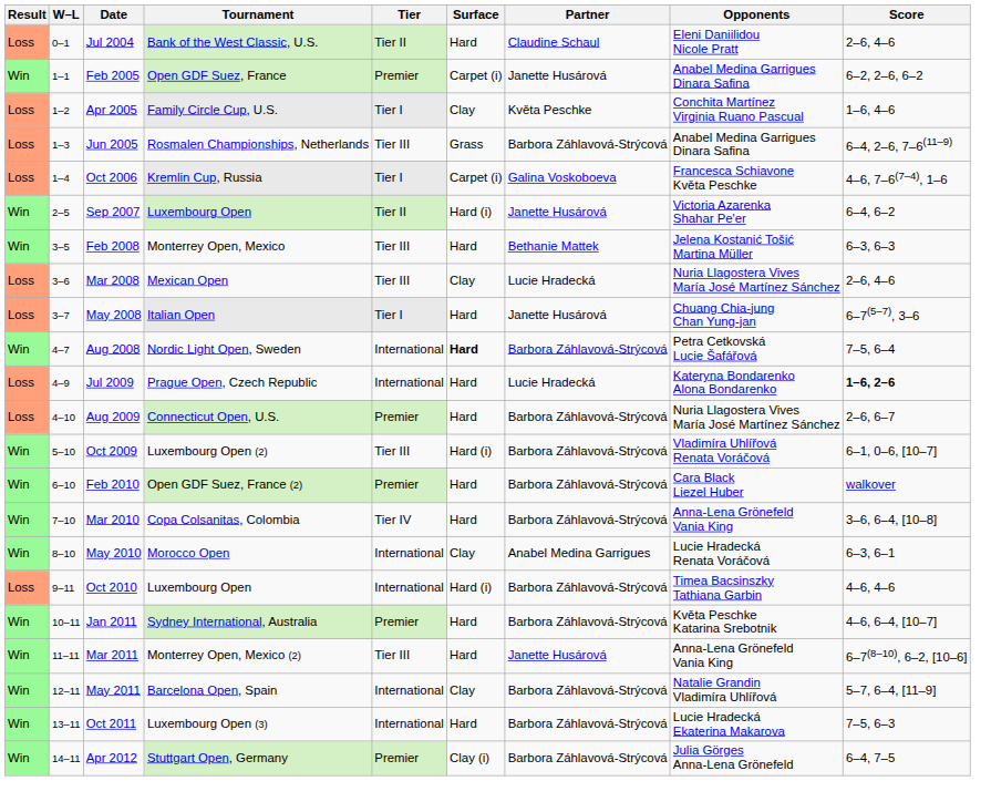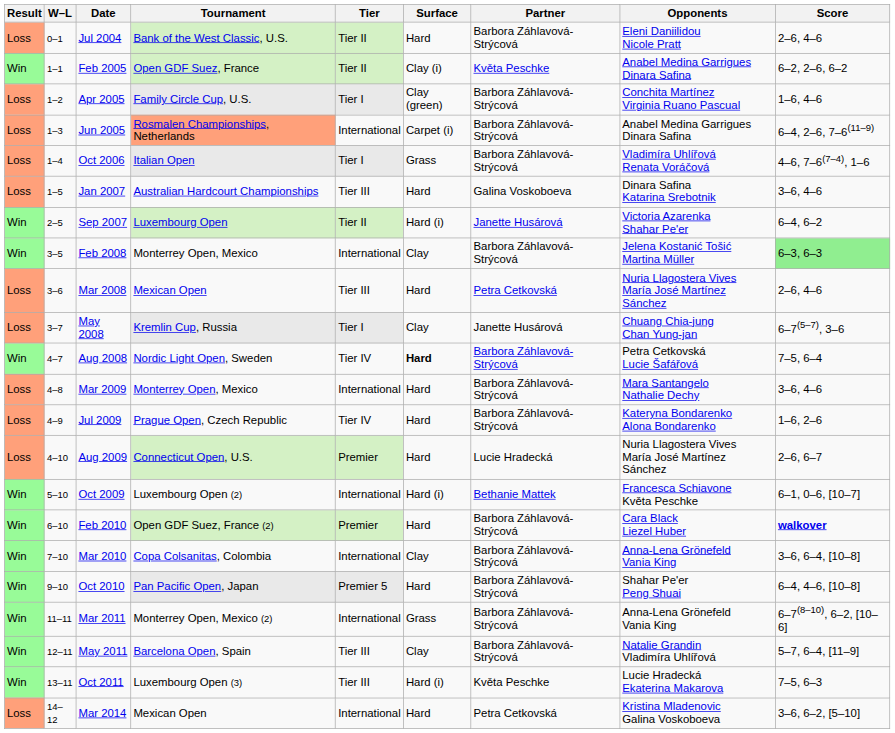 <table class="sortable wikitable nowrap">
 <tr>
 <th>Result</th>
 <th class="unsortable">W–L</th>
 <th>Date</th>
 <th>Tournament</th>
 <th>Tier</th>
 <th>Surface</th>
 <th>Partner</th>
 <th>Opponents</th>
 <th class="unsortable">Score</th>
 </tr>
 <tr>
 <td style="background:#ffa07a;">Loss</td>
 <td><small>0–1</small></td>
 <td><a href='#'>Jul 2004</a></td>
 <td bgcolor=#d4f1c5><a href='#'>Bank of the West Classic</a>, U.S.</td>
 <td bgcolor=#d4f1c5>Tier II</td>
 <td>Hard</td>
-<td> <a href='#'>Claudine Schaul</a></td>
+<td> Barbora Záhlavová-Strýcová</td>
 <td> <a href='#'>Eleni Daniilidou</a> <br>  <a href='#'>Nicole Pratt</a></td>
 <td>2–6, 4–6</td>
 </tr>
 <tr>
 <td style="background:#98fb98;">Win</td>
 <td><small>1–1</small></td>
 <td><a href='#'>Feb 2005</a></td>
 <td bgcolor=#d4f1c5><a href='#'>Open GDF Suez</a>, France</td>
-<td bgcolor=#d4f1c5>Premier</td>
-<td>Carpet (i)</td>
-<td> Janette Husárová</td>
+<td bgcolor=#d4f1c5>Tier II</td>
+<td>Clay (i)</td>
+<td> <a href='#'>Květa Peschke</a></td>
 <td> <a href='#'>Anabel Medina Garrigues</a> <br>  <a href='#'>Dinara Safina</a></td>
 <td>6–2, 2–6, 6–2</td>
 </tr>
 <tr>
 <td style="background:#ffa07a;">Loss</td>
 <td><small>1–2</small></td>
 <td><a href='#'>Apr 2005</a></td>
 <td bgcolor="#e9e9e9"><a href='#'>Family Circle Cup</a>, U.S.</td>
 <td bgcolor="#e9e9e9">Tier I</td>
-<td>Clay</td>
-<td> Květa Peschke</td>
+<td>Clay (green)</td>
+<td> Barbora Záhlavová-Strýcová</td>
 <td> <a href='#'>Conchita Martínez</a> <br>  <a href='#'>Virginia Ruano Pascual</a></td>
 <td>1–6, 4–6</td>
 </tr>
 <tr>
 <td style="background:#ffa07a;">Loss</td>
 <td><small>1–3</small></td>
 <td><a href='#'>Jun 2005</a></td>
-<td><a href='#'>Rosmalen Championships</a>, Netherlands</td>
-<td>Tier III</td>
-<td>Grass</td>
+<td style="background: lightsalmon;"><a href='#'>Rosmalen Championships</a>, Netherlands</td>
+<td>International</td>
+<td>Carpet (i)</td>
 <td> Barbora Záhlavová-Strýcová</td>
 <td> Anabel Medina Garrigues <br>  Dinara Safina</td>
 <td>6–4, 2–6, 7–6<sup>(11–9)</sup></td>
 </tr>
 <tr>
 <td style="background:#ffa07a;">Loss</td>
 <td><small>1–4</small></td>
 <td><a href='#'>Oct 2006</a></td>
-<td bgcolor=#e9e9e9><a href='#'>Kremlin Cup</a>, Russia</td>
+<td bgcolor=#e9e9e9><a href='#'>Italian Open</a></td>
 <td bgcolor=#e9e9e9>Tier I</td>
-<td>Carpet (i)</td>
-<td> <a href='#'>Galina Voskoboeva</a></td>
-<td> <a href='#'>Francesca Schiavone</a> <br>  Květa Peschke</td>
+<td>Grass</td>
+<td> Barbora Záhlavová-Strýcová</td>
+<td> <a href='#'>Vladimíra Uhlířová</a> <br>  <a href='#'>Renata Voráčová</a></td>
 <td>4–6, 7–6<sup>(7–4)</sup>, 1–6</td>
+</tr>
+<tr>
+<td style="background:#ffa07a;">Loss</td>
+<td><small>1–5</small></td>
+<td><a href='#'>Jan 2007</a></td>
+<td><a href='#'>Australian Hardcourt Championships</a></td>
+<td>Tier III</td>
+<td>Hard</td>
+<td> Galina Voskoboeva</td>
+<td> Dinara Safina <br>  <a href='#'>Katarina Srebotnik</a></td>
+<td>3–6, 4–6</td>
 </tr>
 <tr>
 <td style="background:#98fb98;">Win</td>
 <td><small>2–5</small></td>
 <td><a href='#'>Sep 2007</a></td>
 <td bgcolor=#d4f1c5><a href='#'>Luxembourg Open</a></td>
 <td bgcolor=#d4f1c5>Tier II</td>
 <td>Hard (i)</td>
 <td> <a href='#'>Janette Husárová</a></td>
 <td> <a href='#'>Victoria Azarenka</a> <br>  <a href='#'>Shahar Pe'er</a></td>
 <td>6–4, 6–2</td>
 </tr>
 <tr>
 <td style="background:#98fb98;">Win</td>
 <td><small>3–5</small></td>
 <td><a href='#'>Feb 2008</a></td>
 <td>Monterrey Open, Mexico</td>
-<td>Tier III</td>
-<td>Hard</td>
-<td> <a href='#'>Bethanie Mattek</a></td>
+<td>International</td>
+<td>Clay</td>
+<td> Barbora Záhlavová-Strýcová</td>
 <td> <a href='#'>Jelena Kostanić Tošić</a> <br>  <a href='#'>Martina Müller</a></td>
-<td>6–3, 6–3</td>
+<td style="background: lightgreen;">6–3, 6–3</td>
 </tr>
 <tr>
 <td style="background:#ffa07a;">Loss</td>
 <td><small>3–6</small></td>
 <td><a href='#'>Mar 2008</a></td>
 <td><a href='#'>Mexican Open</a></td>
 <td>Tier III</td>
-<td>Clay</td>
-<td> Lucie Hradecká</td>
+<td>Hard</td>
+<td> <a href='#'>Petra Cetkovská</a></td>
 <td> <a href='#'>Nuria Llagostera Vives</a> <br>  <a href='#'>María José Martínez Sánchez</a></td>
 <td>2–6, 4–6</td>
 </tr>
 <tr>
 <td style="background:#ffa07a;">Loss</td>
 <td><small>3–7</small></td>
 <td><a href='#'>May 2008</a></td>
-<td bgcolor=#e9e9e9><a href='#'>Italian Open</a></td>
+<td bgcolor=#e9e9e9><a href='#'>Kremlin Cup</a>, Russia</td>
 <td bgcolor=#e9e9e9>Tier I</td>
-<td>Hard</td>
+<td>Clay</td>
 <td> Janette Husárová</td>
 <td> <a href='#'>Chuang Chia-jung</a> <br>  <a href='#'>Chan Yung-jan</a></td>
 <td>6–7<sup>(5–7)</sup>, 3–6</td>
 </tr>
 <tr>
 <td style="background:#98fb98;">Win</td>
 <td><small>4–7</small></td>
 <td><a href='#'>Aug 2008</a></td>
 <td><a href='#'>Nordic Light Open</a>, Sweden</td>
-<td>International</td>
+<td>Tier IV</td>
 <td><strong>Hard</strong></td>
 <td> <a href='#'>Barbora Záhlavová-Strýcová</a></td>
 <td> Petra Cetkovská <br>  <a href='#'>Lucie Šafářová</a></td>
 <td>7–5, 6–4</td>
 </tr>
 <tr>
 <td style="background:#ffa07a;">Loss</td>
+<td><small>4–8</small></td>
+<td><a href='#'>Mar 2009</a></td>
+<td><a href='#'>Monterrey Open</a>, Mexico</td>
+<td>International</td>
+<td>Hard</td>
+<td> Barbora Záhlavová-Strýcová</td>
+<td> <a href='#'>Mara Santangelo</a> <br>  <a href='#'>Nathalie Dechy</a></td>
+<td>3–6, 4–6</td>
+</tr>
+<tr>
+<td style="background:#ffa07a;">Loss</td>
 <td><small>4–9</small></td>
 <td><a href='#'>Jul 2009</a></td>
 <td><a href='#'>Prague Open</a>, Czech Republic</td>
-<td>International</td>
+<td>Tier IV</td>
 <td>Hard</td>
-<td> Lucie Hradecká</td>
+<td> Barbora Záhlavová-Strýcová</td>
 <td> <a href='#'>Kateryna Bondarenko</a> <br>  <a href='#'>Alona Bondarenko</a></td>
-<td><strong>1–6, 2–6</strong></td>
+<td>1–6, 2–6</td>
 </tr>
 <tr>
 <td style="background:#ffa07a;">Loss</td>
 <td><small>4–10</small></td>
 <td><a href='#'>Aug 2009</a></td>
 <td bgcolor=#d4f1c5><a href='#'>Connecticut Open</a>, U.S.</td>
 <td bgcolor=#d4f1c5>Premier</td>
 <td>Hard</td>
-<td> Barbora Záhlavová-Strýcová</td>
+<td> Lucie Hradecká</td>
 <td> Nuria Llagostera Vives <br>  María José Martínez Sánchez</td>
 <td>2–6, 6–7</td>
 </tr>
 <tr>
 <td style="background:#98fb98;">Win</td>
 <td><small>5–10</small></td>
 <td><a href='#'>Oct 2009</a></td>
 <td>Luxembourg Open <small>(2)</small></td>
-<td>Tier III</td>
+<td>International</td>
 <td>Hard (i)</td>
-<td> Barbora Záhlavová-Strýcová</td>
-<td> <a href='#'>Vladimíra Uhlířová</a> <br>  <a href='#'>Renata Voráčová</a></td>
+<td> <a href='#'>Bethanie Mattek</a></td>
+<td> <a href='#'>Francesca Schiavone</a> <br>  Květa Peschke</td>
 <td>6–1, 0–6, [10–7]</td>
 </tr>
 <tr>
 <td style="background:#98fb98;">Win</td>
 <td><small>6–10</small></td>
 <td><a href='#'>Feb 2010</a></td>
 <td bgcolor=#d4f1c5>Open GDF Suez, France <small>(2)</small></td>
 <td bgcolor=#d4f1c5>Premier</td>
 <td>Hard</td>
 <td> Barbora Záhlavová-Strýcová</td>
 <td> <a href='#'>Cara Black</a> <br>  <a href='#'>Liezel Huber</a></td>
-<td><a href='#'>walkover</a></td>
+<td><strong><a href='#'>walkover</a></strong></td>
 </tr>
 <tr>
 <td style="background:#98fb98;">Win</td>
 <td><small>7–10</small></td>
 <td><a href='#'>Mar 2010</a></td>
 <td><a href='#'>Copa Colsanitas</a>, Colombia</td>
-<td>Tier IV</td>
-<td>Hard</td>
+<td>International</td>
+<td>Clay</td>
 <td> Barbora Záhlavová-Strýcová</td>
 <td> <a href='#'>Anna-Lena Grönefeld</a> <br>  <a href='#'>Vania King</a></td>
 <td>3–6, 6–4, [10–8]</td>
 </tr>
 <tr>
 <td style="background:#98fb98;">Win</td>
-<td><small>8–10</small></td>
-<td><a href='#'>May 2010</a></td>
-<td><a href='#'>Morocco Open</a></td>
-<td>International</td>
-<td>Clay</td>
-<td> Anabel Medina Garrigues</td>
-<td> Lucie Hradecká <br>  Renata Voráčová</td>
-<td>6–3, 6–1</td>
-</tr>
-<tr>
-<td style="background:#ffa07a;">Loss</td>
-<td><small>9–11</small></td>
+<td><small>9–10</small></td>
 <td><a href='#'>Oct 2010</a></td>
-<td>Luxembourg Open</td>
-<td>International</td>
-<td>Hard (i)</td>
-<td> Barbora Záhlavová-Strýcová</td>
-<td> <a href='#'>Timea Bacsinszky</a> <br>  <a href='#'>Tathiana Garbin</a></td>
-<td>4–6, 4–6</td>
-</tr>
-<tr>
-<td style="background:#98fb98;">Win</td>
-<td><small>10–11</small></td>
-<td><a href='#'>Jan 2011</a></td>
-<td bgcolor=#d4f1c5><a href='#'>Sydney International</a>, Australia</td>
-<td bgcolor=#d4f1c5>Premier</td>
+<td bgcolor=#e9e9e9><a href='#'>Pan Pacific Open</a>, Japan</td>
+<td bgcolor=#e9e9e9>Premier 5</td>
 <td>Hard</td>
 <td> Barbora Záhlavová-Strýcová</td>
-<td> Květa Peschke <br>  Katarina Srebotnik</td>
-<td>4–6, 6–4, [10–7]</td>
+<td> Shahar Pe'er <br>  <a href='#'>Peng Shuai</a></td>
+<td>6–4, 4–6, [10–8]</td>
 </tr>
 <tr>
 <td style="background:#98fb98;">Win</td>
 <td><small>11–11</small></td>
 <td><a href='#'>Mar 2011</a></td>
 <td>Monterrey Open, Mexico <small>(2)</small></td>
-<td>Tier III</td>
-<td>Hard</td>
-<td> <a href='#'>Janette Husárová</a></td>
+<td>International</td>
+<td>Grass</td>
+<td> Barbora Záhlavová-Strýcová</td>
 <td> Anna-Lena Grönefeld <br>  Vania King</td>
 <td>6–7<sup>(8–10)</sup>, 6–2, [10–6]</td>
 </tr>
 <tr>
 <td style="background:#98fb98;">Win</td>
 <td><small>12–11</small></td>
 <td><a href='#'>May 2011</a></td>
 <td><a href='#'>Barcelona Open</a>, Spain</td>
-<td>International</td>
+<td>Tier III</td>
 <td>Clay</td>
 <td> Barbora Záhlavová-Strýcová</td>
 <td> <a href='#'>Natalie Grandin</a> <br>  Vladimíra Uhlířová</td>
 <td>5–7, 6–4, [11–9]</td>
 </tr>
 <tr>
 <td style="background:#98fb98;">Win</td>
 <td><small>13–11</small></td>
 <td><a href='#'>Oct 2011</a></td>
 <td>Luxembourg Open <small>(3)</small></td>
-<td>International</td>
-<td>Hard</td>
-<td> Barbora Záhlavová-Strýcová</td>
+<td>Tier III</td>
+<td>Hard (i)</td>
+<td> Květa Peschke</td>
 <td> Lucie Hradecká <br>  <a href='#'>Ekaterina Makarova</a></td>
 <td>7–5, 6–3</td>
 </tr>
 <tr>
-<td style="background:#98fb98;">Win</td>
-<td><small>14–11</small></td>
-<td><a href='#'>Apr 2012</a></td>
-<td bgcolor=#d4f1c5><a href='#'>Stuttgart Open</a>, Germany</td>
-<td bgcolor=#d4f1c5>Premier</td>
-<td>Clay (i)</td>
-<td> Barbora Záhlavová-Strýcová</td>
-<td> <a href='#'>Julia Görges</a> <br>  Anna-Lena Grönefeld</td>
-<td>6–4, 7–5</td>
+<td style="background:#ffa07a;">Loss</td>
+<td><small>14–12</small></td>
+<td><a href='#'>Mar 2014</a></td>
+<td>Mexican Open</td>
+<td>International</td>
+<td>Hard</td>
+<td> Petra Cetkovská</td>
+<td> <a href='#'>Kristina Mladenovic</a> <br>  Galina Voskoboeva</td>
+<td>3–6, 6–2, [5–10]</td>
 </tr>
 </table>
